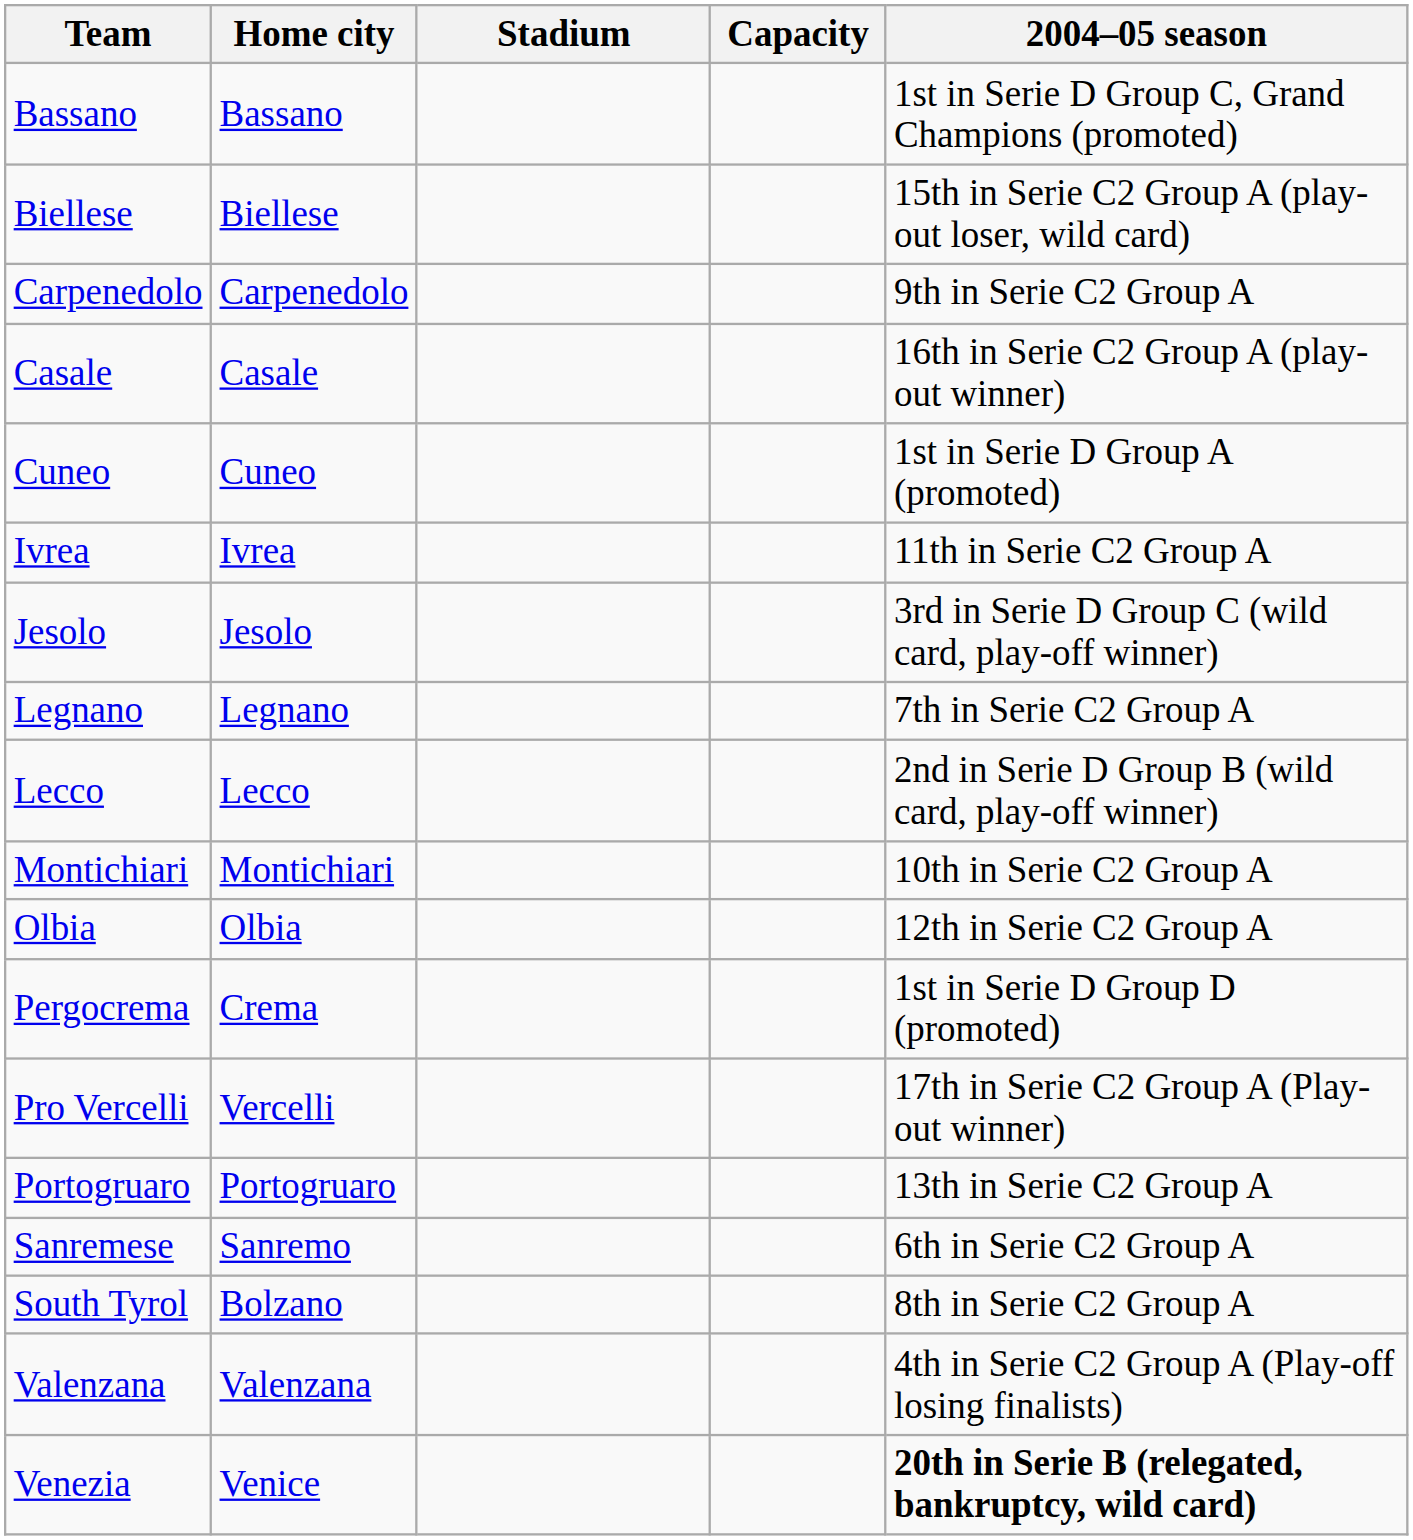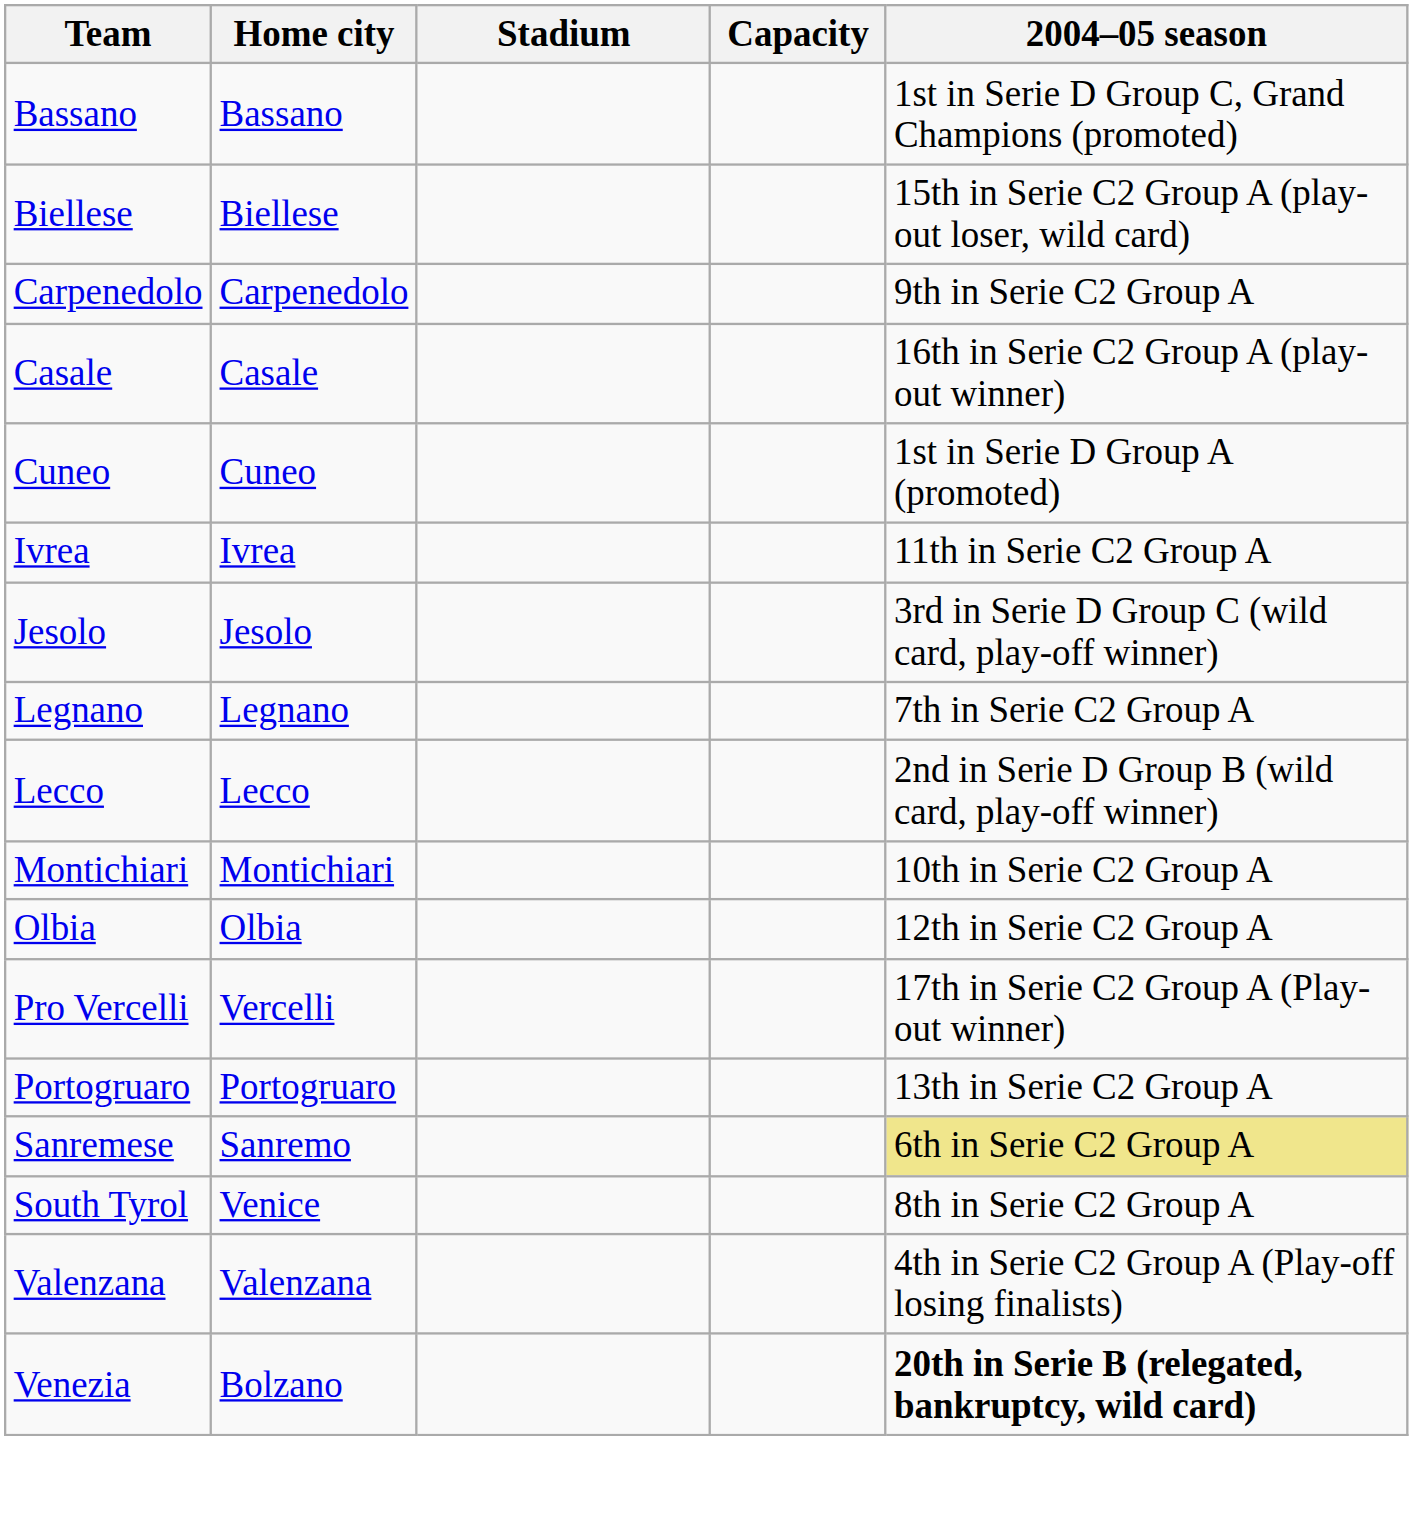 <table class="wikitable sortable">
 <tr>
 <th width="75px">Team</th>
 <th width="70px">Home city</th>
 <th width="180px">Stadium</th>
 <th width="75px">Capacity</th>
 <th width="350px">2004–05 season</th>
 </tr>
 <tr>
 <td><a href='#'>Bassano</a></td>
 <td><a href='#'>Bassano</a></td>
 <td></td>
 <td></td>
 <td>  1st in Serie D Group C, Grand Champions (promoted)</td>
 </tr>
 <tr>
 <td><a href='#'>Biellese</a></td>
 <td><a href='#'>Biellese</a></td>
 <td></td>
 <td></td>
 <td>  15th in Serie C2 Group A (play-out loser, wild card)</td>
 </tr>
 <tr>
 <td><a href='#'>Carpenedolo</a></td>
 <td><a href='#'>Carpenedolo</a></td>
 <td></td>
 <td></td>
 <td> 9th in Serie C2 Group A</td>
 </tr>
 <tr>
 <td><a href='#'>Casale</a></td>
 <td><a href='#'>Casale</a></td>
 <td></td>
 <td></td>
 <td> 16th in Serie C2 Group A (play-out winner)</td>
 </tr>
 <tr>
 <td><a href='#'>Cuneo</a></td>
 <td><a href='#'>Cuneo</a></td>
 <td></td>
 <td></td>
 <td>  1st in Serie D Group A (promoted)</td>
 </tr>
 <tr>
 <td><a href='#'>Ivrea</a></td>
 <td><a href='#'>Ivrea</a></td>
 <td></td>
 <td></td>
 <td> 11th in Serie C2 Group A</td>
 </tr>
 <tr>
 <td><a href='#'>Jesolo</a></td>
 <td><a href='#'>Jesolo</a></td>
 <td></td>
 <td></td>
 <td>  3rd in Serie D Group C (wild card, play-off winner)</td>
 </tr>
 <tr>
 <td><a href='#'>Legnano</a></td>
 <td><a href='#'>Legnano</a></td>
 <td></td>
 <td></td>
 <td> 7th in Serie C2 Group A</td>
 </tr>
 <tr>
 <td><a href='#'>Lecco</a></td>
 <td><a href='#'>Lecco</a></td>
 <td></td>
 <td></td>
 <td>  2nd in Serie D Group B (wild card, play-off winner)</td>
 </tr>
 <tr>
 <td><a href='#'>Montichiari</a></td>
 <td><a href='#'>Montichiari</a></td>
 <td></td>
 <td></td>
 <td> 10th in Serie C2 Group A</td>
 </tr>
 <tr>
 <td><a href='#'>Olbia</a></td>
 <td><a href='#'>Olbia</a></td>
 <td></td>
 <td></td>
 <td> 12th in Serie C2 Group A</td>
 </tr>
 <tr>
-<td><a href='#'>Pergocrema</a></td>
-<td><a href='#'>Crema</a></td>
-<td></td>
-<td></td>
-<td>  1st in Serie D Group D (promoted)</td>
-</tr>
-<tr>
 <td><a href='#'>Pro Vercelli</a></td>
 <td><a href='#'>Vercelli</a></td>
 <td></td>
 <td></td>
 <td> 17th in Serie C2 Group A (Play-out winner)</td>
 </tr>
 <tr>
 <td><a href='#'>Portogruaro</a></td>
 <td><a href='#'>Portogruaro</a></td>
 <td></td>
 <td></td>
 <td> 13th in Serie C2 Group A</td>
 </tr>
 <tr>
 <td><a href='#'>Sanremese</a></td>
 <td><a href='#'>Sanremo</a></td>
 <td></td>
 <td></td>
-<td> 6th in Serie C2 Group A</td>
+<td style="background: khaki;"> 6th in Serie C2 Group A</td>
 </tr>
 <tr>
 <td><a href='#'>South Tyrol</a></td>
-<td><a href='#'>Bolzano</a></td>
+<td><a href='#'>Venice</a></td>
 <td></td>
 <td></td>
 <td> 8th in Serie C2 Group A</td>
 </tr>
 <tr>
 <td><a href='#'>Valenzana</a></td>
 <td><a href='#'>Valenzana</a></td>
 <td></td>
 <td></td>
 <td> 4th in Serie C2 Group A (Play-off losing finalists)</td>
 </tr>
 <tr>
 <td><a href='#'>Venezia</a></td>
-<td><a href='#'>Venice</a></td>
+<td><a href='#'>Bolzano</a></td>
 <td></td>
 <td></td>
 <td><strong>  20th in Serie B (relegated, bankruptcy, wild card)</strong></td>
 </tr>
 </table>
